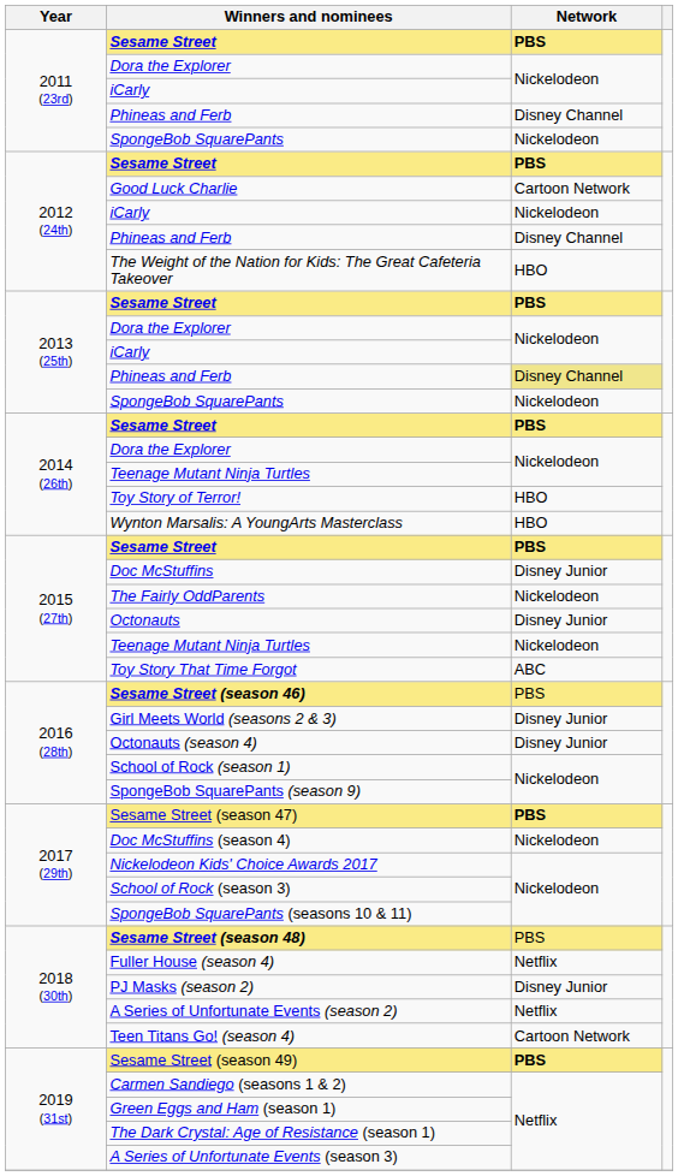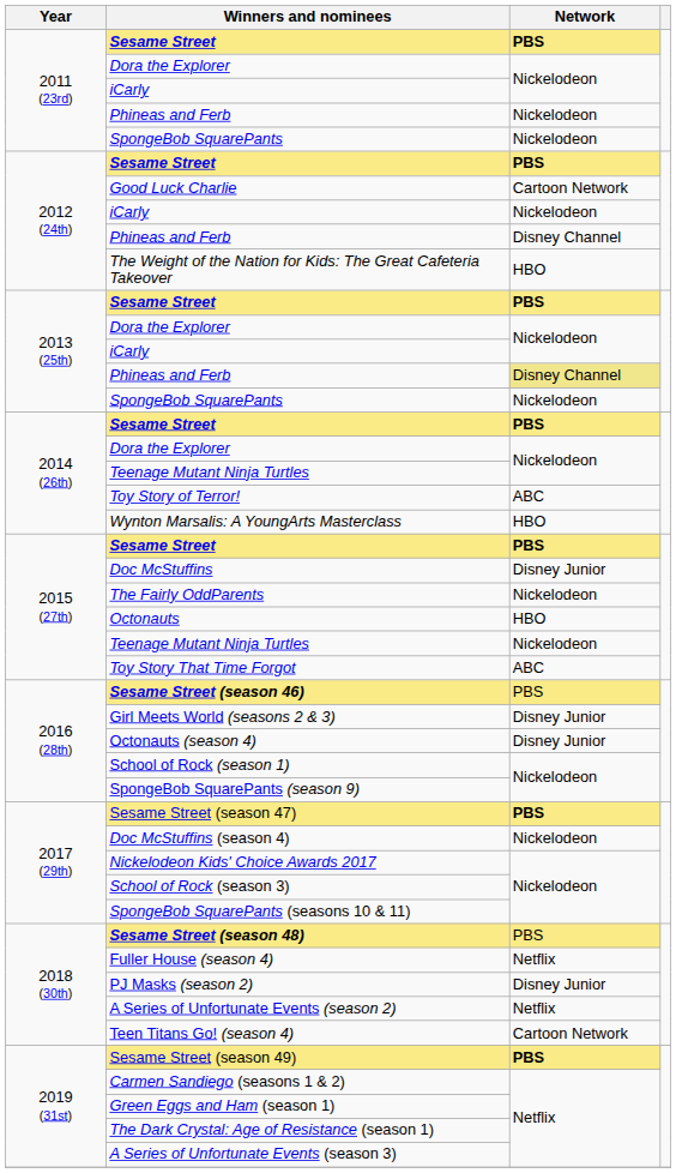 <table class="wikitable" width="55%" cellpadding="5">
 <tr>
 <th width="10%"><strong>Year</strong></th>
 <th width="40%"><strong>Winners and nominees</strong></th>
 <th width="15%"><strong>Network</strong></th>
 <th width="1%"><strong></strong></th>
 </tr>
 <tr>
 <td rowspan="5" style="text-align:center;">2011<br><small>(<a href='#'>23rd</a>)</small></td>
 <td style="background:#FAEB86;"><strong><em><a href='#'>Sesame Street</a></em></strong></td>
 <td style="background:#FAEB86;"><strong>PBS</strong></td>
 <td rowspan="5" style="text-align:center;"></td>
 </tr>
 <tr>
 <td><em><a href='#'>Dora the Explorer</a></em></td>
 <td rowspan="2">Nickelodeon</td>
 </tr>
 <tr>
 <td><em><a href='#'>iCarly</a></em></td>
 </tr>
 <tr>
 <td><em><a href='#'>Phineas and Ferb</a></em></td>
-<td>Disney Channel</td>
+<td>Nickelodeon</td>
 </tr>
 <tr>
 <td><em><a href='#'>SpongeBob SquarePants</a></em></td>
 <td>Nickelodeon</td>
 </tr>
 <tr>
 <td rowspan="5" style="text-align:center;">2012<br><small>(<a href='#'>24th</a>)</small></td>
 <td style="background:#FAEB86;"><strong><em><a href='#'>Sesame Street</a></em></strong></td>
 <td style="background:#FAEB86;"><strong>PBS</strong></td>
 <td rowspan="5" style="text-align:center;"></td>
 </tr>
 <tr>
 <td><em><a href='#'>Good Luck Charlie</a></em></td>
 <td>Cartoon Network</td>
 </tr>
 <tr>
 <td><em><a href='#'>iCarly</a></em></td>
 <td>Nickelodeon</td>
 </tr>
 <tr>
 <td><em><a href='#'>Phineas and Ferb</a></em></td>
 <td>Disney Channel</td>
 </tr>
 <tr>
 <td><em>The Weight of the Nation for Kids: The Great Cafeteria Takeover</em></td>
 <td>HBO</td>
 </tr>
 <tr>
 <td rowspan="5" style="text-align:center;">2013<br><small>(<a href='#'>25th</a>)</small></td>
 <td style="background:#FAEB86;"><strong><em><a href='#'>Sesame Street</a></em></strong></td>
 <td style="background:#FAEB86;"><strong>PBS</strong></td>
 <td rowspan="5" style="text-align:center;"></td>
 </tr>
 <tr>
 <td><em><a href='#'>Dora the Explorer</a></em></td>
 <td rowspan="2">Nickelodeon</td>
 </tr>
 <tr>
 <td><em><a href='#'>iCarly</a></em></td>
 </tr>
 <tr>
 <td><em><a href='#'>Phineas and Ferb</a></em></td>
 <td style="background: khaki;">Disney Channel</td>
 </tr>
 <tr>
 <td><em><a href='#'>SpongeBob SquarePants</a></em></td>
 <td>Nickelodeon</td>
 </tr>
 <tr>
 <td rowspan="5" style="text-align:center;">2014<br><small>(<a href='#'>26th</a>)</small></td>
 <td style="background:#FAEB86;"><strong><em><a href='#'>Sesame Street</a></em></strong></td>
 <td style="background:#FAEB86;"><strong>PBS</strong></td>
 <td rowspan="5" style="text-align:center;"></td>
 </tr>
 <tr>
 <td><em><a href='#'>Dora the Explorer</a></em></td>
 <td rowspan="2">Nickelodeon</td>
 </tr>
 <tr>
 <td><em><a href='#'>Teenage Mutant Ninja Turtles</a></em></td>
 </tr>
 <tr>
 <td><em><a href='#'>Toy Story of Terror!</a></em></td>
-<td>HBO</td>
+<td>ABC</td>
 </tr>
 <tr>
 <td><em>Wynton Marsalis: A YoungArts Masterclass</em></td>
 <td>HBO</td>
 </tr>
 <tr>
 <td rowspan="6" style="text-align:center;">2015<br><small>(<a href='#'>27th</a>)</small></td>
 <td style="background:#FAEB86;"><strong><em><a href='#'>Sesame Street</a></em></strong></td>
 <td style="background:#FAEB86;"><strong>PBS</strong></td>
 <td rowspan="6" style="text-align:center;"></td>
 </tr>
 <tr>
 <td><em><a href='#'>Doc McStuffins</a></em></td>
 <td>Disney Junior</td>
 </tr>
 <tr>
 <td><em><a href='#'>The Fairly OddParents</a></em></td>
 <td>Nickelodeon</td>
 </tr>
 <tr>
 <td><em><a href='#'>Octonauts</a></em></td>
-<td>Disney Junior</td>
+<td>HBO</td>
 </tr>
 <tr>
 <td><em><a href='#'>Teenage Mutant Ninja Turtles</a></em></td>
 <td>Nickelodeon</td>
 </tr>
 <tr>
 <td><em><a href='#'>Toy Story That Time Forgot</a></em></td>
 <td>ABC</td>
 </tr>
 <tr>
 <td rowspan="5" style="text-align:center;">2016<br><small>(<a href='#'>28th</a>)</small></td>
 <td style="background:#FAEB86;"><strong><em><a href='#'>Sesame Street</a><em> (season 46)<strong></td>
 <td style="background:#FAEB86;"></strong>PBS<strong></td>
 <td rowspan="5" style="text-align:center;"></td>
 </tr>
 <tr>
 <td></em><a href='#'>Girl Meets World</a><em> (seasons 2 & 3)</td>
 <td>Disney Junior</td>
 </tr>
 <tr>
 <td></em><a href='#'>Octonauts</a><em> (season 4)</td>
 <td>Disney Junior</td>
 </tr>
 <tr>
 <td></em><a href='#'>School of Rock</a><em> (season 1)</td>
 <td rowspan="2">Nickelodeon</td>
 </tr>
 <tr>
 <td></em><a href='#'>SpongeBob SquarePants</a><em> (season 9)</td>
 </tr>
 <tr>
 <td rowspan="5" style="text-align:center;">2017<br><small>(<a href='#'>29th</a>)</small></td>
 <td style="background:#FAEB86;"></em></strong><a href='#'>Sesame Street</a></em> (season 47)</strong></td>
 <td style="background:#FAEB86;"><strong>PBS</strong></td>
 <td rowspan="5" style="text-align:center;"></td>
 </tr>
 <tr>
 <td><em><a href='#'>Doc McStuffins</a></em> (season 4)</td>
 <td>Nickelodeon</td>
 </tr>
 <tr>
 <td><em><a href='#'>Nickelodeon Kids' Choice Awards 2017</a></em></td>
 <td rowspan="3">Nickelodeon</td>
 </tr>
 <tr>
 <td><em><a href='#'>School of Rock</a></em> (season 3)</td>
 </tr>
 <tr>
 <td><em><a href='#'>SpongeBob SquarePants</a></em> (seasons 10 & 11)</td>
 </tr>
 <tr>
 <td rowspan="5" style="text-align:center;">2018<br><small>(<a href='#'>30th</a>)</small></td>
 <td style="background:#FAEB86;"><strong><em><a href='#'>Sesame Street</a><em> (season 48)<strong></td>
 <td style="background:#FAEB86;"></strong>PBS<strong></td>
 <td rowspan="5" style="text-align:center;"></td>
 </tr>
 <tr>
 <td></em><a href='#'>Fuller House</a><em> (season 4)</td>
 <td>Netflix</td>
 </tr>
 <tr>
 <td></em><a href='#'>PJ Masks</a><em> (season 2)</td>
 <td>Disney Junior</td>
 </tr>
 <tr>
 <td></em><a href='#'>A Series of Unfortunate Events</a><em> (season 2)</td>
 <td>Netflix</td>
 </tr>
 <tr>
 <td></em><a href='#'>Teen Titans Go!</a><em> (season 4)</td>
 <td>Cartoon Network</td>
 </tr>
 <tr>
 <td rowspan="5" style="text-align:center;">2019<br><small>(<a href='#'>31st</a>)</small></td>
 <td style="background:#FAEB86;"></em></strong><a href='#'>Sesame Street</a></em> (season 49)</strong></td>
 <td style="background:#FAEB86;"><strong>PBS</strong></td>
 <td rowspan="5" style="text-align:center;"></td>
 </tr>
 <tr>
 <td><em><a href='#'>Carmen Sandiego</a></em> (seasons 1 & 2)</td>
 <td rowspan="4">Netflix</td>
 </tr>
 <tr>
 <td><em><a href='#'>Green Eggs and Ham</a></em> (season 1)</td>
 </tr>
 <tr>
 <td><em><a href='#'>The Dark Crystal: Age of Resistance</a></em> (season 1)</td>
 </tr>
 <tr>
 <td><em><a href='#'>A Series of Unfortunate Events</a></em> (season 3)</td>
 </tr>
 <tr>
 </tr>
 </table>
